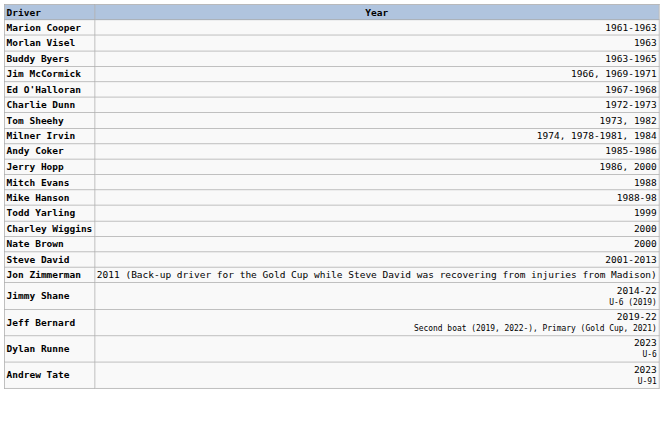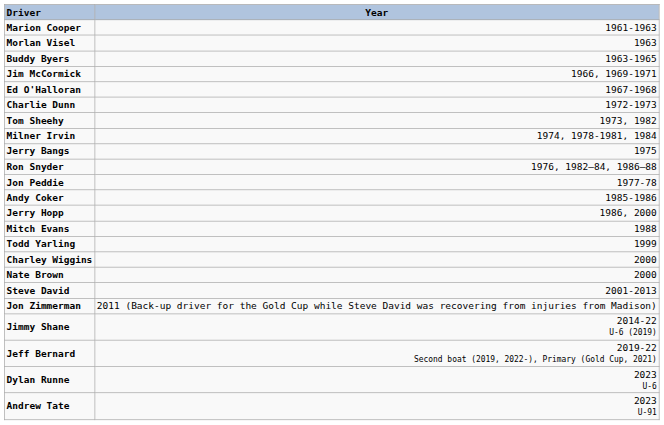 <table class="wikitable" style="text-align: right">
 <tr style="background:#cccccc;">
 <th style="text-align: left;background:#B0C4DE">Driver</th>
 <th style="background:#B0C4DE">Year</th>
 </tr>
 <tr>
 <td align=left><strong>Marion Cooper</strong></td>
 <td>1961-1963</td>
 </tr>
 <tr>
 <td align=left><strong>Morlan Visel</strong></td>
 <td>1963</td>
 </tr>
 <tr>
 <td align=left><strong>Buddy Byers</strong></td>
 <td>1963-1965</td>
 </tr>
 <tr>
 <td align=left><strong>Jim McCormick</strong></td>
 <td>1966, 1969-1971</td>
 </tr>
 <tr>
 <td align=left><strong>Ed O'Halloran</strong></td>
 <td>1967-1968</td>
 </tr>
 <tr>
 <td align=left><strong>Charlie Dunn</strong></td>
 <td>1972-1973</td>
 </tr>
 <tr>
 <td align=left><strong>Tom Sheehy</strong></td>
 <td>1973, 1982</td>
 </tr>
 <tr>
 <td align=left><strong>Milner Irvin</strong></td>
 <td>1974, 1978-1981, 1984</td>
 </tr>
 <tr>
+<td align=left><strong>Jerry Bangs</strong></td>
+<td>1975</td>
+</tr>
+<tr>
+<td align=left><strong>Ron Snyder</strong></td>
+<td>1976, 1982–84, 1986–88</td>
+</tr>
+<tr>
+<td align=left><strong>Jon Peddie</strong></td>
+<td>1977-78</td>
+</tr>
+<tr>
 <td align=left><strong>Andy Coker</strong></td>
 <td>1985-1986</td>
 </tr>
 <tr>
 <td align=left><strong>Jerry Hopp</strong></td>
 <td>1986, 2000</td>
 </tr>
 <tr>
 <td align=left><strong>Mitch Evans</strong></td>
 <td>1988</td>
-</tr>
-<tr>
-<td align=left><strong>Mike Hanson</strong></td>
-<td>1988-98</td>
 </tr>
 <tr>
 <td align=left><strong>Todd Yarling</strong></td>
 <td>1999</td>
 </tr>
 <tr>
 <td align=left><strong>Charley Wiggins</strong></td>
 <td>2000</td>
 </tr>
 <tr>
 <td align=left><strong>Nate Brown</strong></td>
 <td>2000</td>
 </tr>
 <tr>
 <td align=left><strong>Steve David</strong></td>
 <td>2001-2013</td>
 </tr>
 <tr>
 <td align=left><strong>Jon Zimmerman</strong></td>
 <td>2011   (Back-up driver for the Gold Cup while Steve David was recovering from injuries from Madison)</td>
 </tr>
 <tr>
 <td align=left><strong>Jimmy Shane</strong></td>
 <td>2014-22 <br><small>U-6 (2019)</small></td>
 </tr>
 <tr>
 <td align=left><strong>Jeff Bernard</strong></td>
 <td>2019-22 <br> <small>Second boat (2019, 2022-), Primary (Gold Cup, 2021) </small></td>
 </tr>
 <tr>
 <td align=left><strong>Dylan Runne</strong></td>
 <td>2023 <br> <small> U-6 </small></td>
 </tr>
 <tr>
 <td align=left><strong>Andrew Tate</strong></td>
 <td>2023 <br> <small> U-91 </small></td>
 </tr>
 </table>
